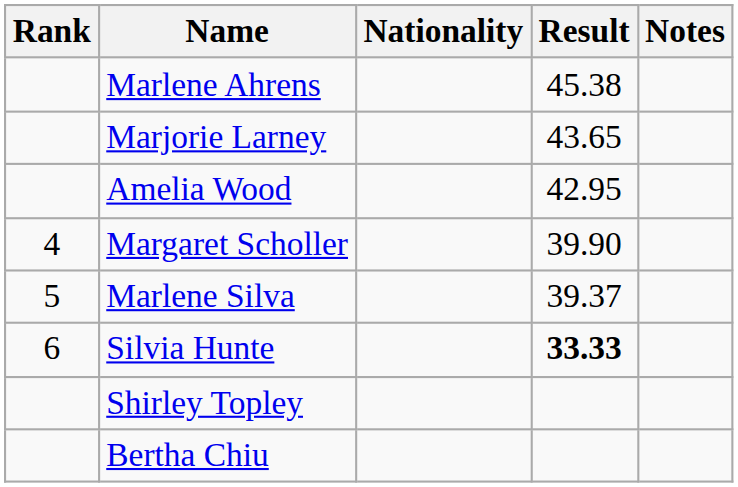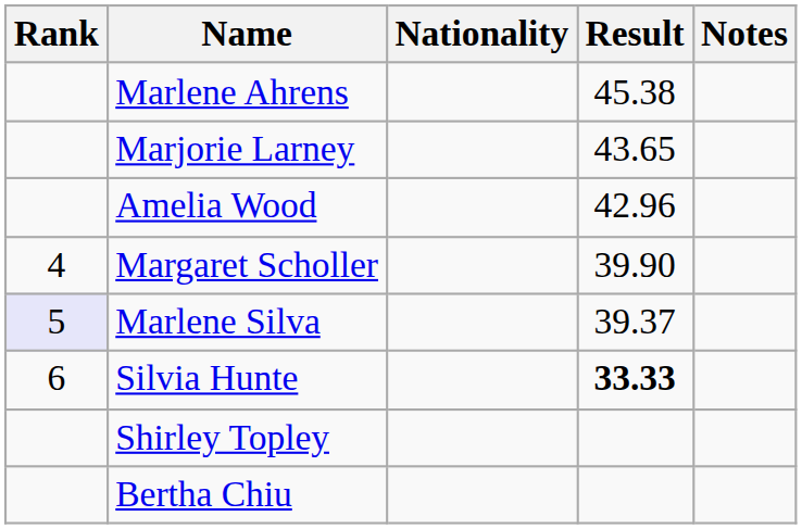 <table class="wikitable sortable" style="text-align:center">
 <tr>
 <th>Rank</th>
 <th>Name</th>
 <th>Nationality</th>
 <th>Result</th>
 <th>Notes</th>
 </tr>
 <tr>
 <td></td>
 <td align=left><a href='#'>Marlene Ahrens</a></td>
 <td align=left></td>
 <td>45.38</td>
 <td></td>
 </tr>
 <tr>
 <td></td>
 <td align=left><a href='#'>Marjorie Larney</a></td>
 <td align=left></td>
 <td>43.65</td>
 <td></td>
 </tr>
 <tr>
 <td></td>
 <td align=left><a href='#'>Amelia Wood</a></td>
 <td align=left></td>
-<td>42.95</td>
+<td>42.96</td>
 <td></td>
 </tr>
 <tr>
 <td>4</td>
 <td align=left><a href='#'>Margaret Scholler</a></td>
 <td align=left></td>
 <td>39.90</td>
 <td></td>
 </tr>
 <tr>
-<td>5</td>
+<td style="background: lavender;">5</td>
 <td align=left><a href='#'>Marlene Silva</a></td>
 <td align=left></td>
 <td>39.37</td>
 <td></td>
 </tr>
 <tr>
 <td>6</td>
 <td align=left><a href='#'>Silvia Hunte</a></td>
 <td align=left></td>
 <td><strong>33.33</strong></td>
 <td></td>
 </tr>
 <tr>
 <td></td>
 <td align=left><a href='#'>Shirley Topley</a></td>
 <td align=left></td>
 <td></td>
 <td></td>
 </tr>
 <tr>
 <td></td>
 <td align=left><a href='#'>Bertha Chiu</a></td>
 <td align=left></td>
 <td></td>
 <td></td>
 </tr>
 </table>
